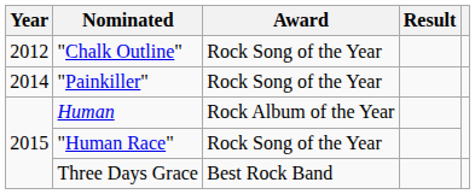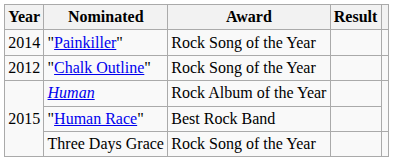 <table class="wikitable">
 <tr>
 <th>Year</th>
 <th>Nominated</th>
 <th>Award</th>
 <th>Result</th>
 <th></th>
 </tr>
 <tr>
-<td>2012</td>
-<td>"<a href='#'>Chalk Outline</a>"</td>
+<td>2014</td>
+<td>"<a href='#'>Painkiller</a>"</td>
 <td>Rock Song of the Year</td>
 <td></td>
 <td style="text-align:center;"></td>
 </tr>
 <tr>
-<td>2014</td>
-<td>"<a href='#'>Painkiller</a>"</td>
+<td>2012</td>
+<td>"<a href='#'>Chalk Outline</a>"</td>
 <td>Rock Song of the Year</td>
 <td></td>
 <td style="text-align:center;"></td>
 </tr>
 <tr>
 <td rowspan="3">2015</td>
 <td><em><a href='#'>Human</a></em></td>
 <td>Rock Album of the Year</td>
 <td></td>
 <td style="text-align:center;" rowspan="2"></td>
 </tr>
 <tr>
 <td>"<a href='#'>Human Race</a>"</td>
-<td>Rock Song of the Year</td>
+<td>Best Rock Band</td>
 <td></td>
 </tr>
 <tr>
 <td>Three Days Grace</td>
-<td>Best Rock Band</td>
+<td>Rock Song of the Year</td>
 <td></td>
 <td style="text-align:center;"></td>
 </tr>
 </table>
